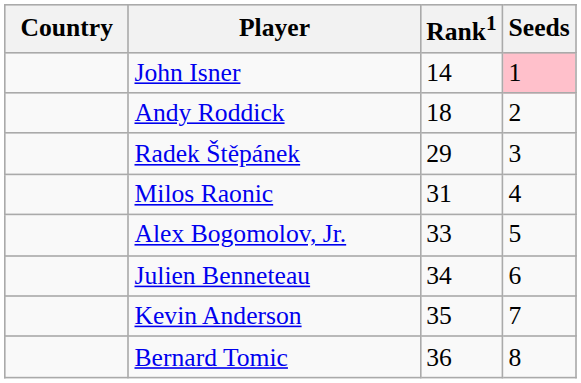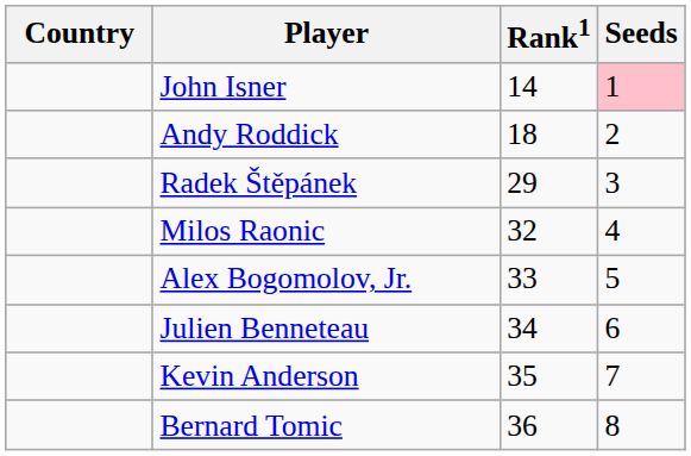 <table class="sortable wikitable">
 <tr>
 <th width="70">Country</th>
 <th width="175">Player</th>
 <th>Rank<sup>1</sup></th>
 <th>Seeds</th>
 </tr>
 <tr>
 <td></td>
 <td><a href='#'>John Isner</a></td>
 <td>14</td>
 <td style="background: pink;">1</td>
 </tr>
 <tr>
 <td></td>
 <td><a href='#'>Andy Roddick</a></td>
 <td>18</td>
 <td>2</td>
 </tr>
 <tr>
 <td></td>
 <td><a href='#'>Radek Štěpánek</a></td>
 <td>29</td>
 <td>3</td>
 </tr>
 <tr>
 <td></td>
 <td><a href='#'>Milos Raonic</a></td>
-<td>31</td>
+<td>32</td>
 <td>4</td>
 </tr>
 <tr>
 <td></td>
 <td><a href='#'>Alex Bogomolov, Jr.</a></td>
 <td>33</td>
 <td>5</td>
 </tr>
 <tr>
 <td></td>
 <td><a href='#'>Julien Benneteau</a></td>
 <td>34</td>
 <td>6</td>
 </tr>
 <tr>
 <td></td>
 <td><a href='#'>Kevin Anderson</a></td>
 <td>35</td>
 <td>7</td>
 </tr>
 <tr>
 <td></td>
 <td><a href='#'>Bernard Tomic</a></td>
 <td>36</td>
 <td>8</td>
 </tr>
 </table>
